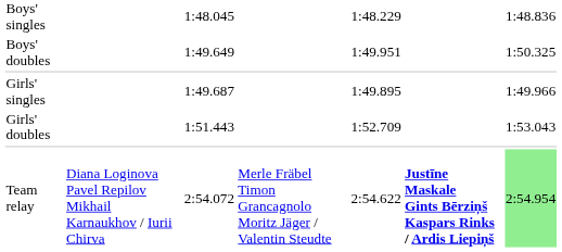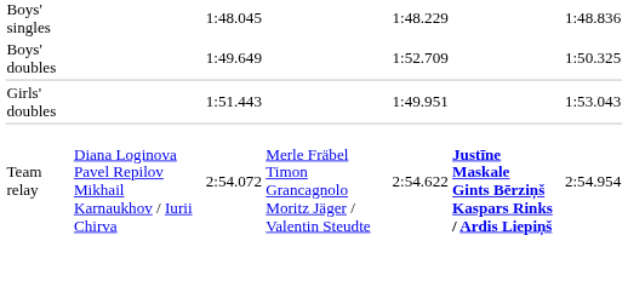 <table>
 <tr>
 <td>Boys' singles<br></td>
 <td></td>
 <td>1:48.045</td>
 <td></td>
 <td>1:48.229</td>
 <td></td>
 <td>1:48.836</td>
 </tr>
 <tr>
 <td>Boys' doubles<br></td>
 <td></td>
 <td>1:49.649</td>
 <td></td>
-<td>1:49.951</td>
+<td>1:52.709</td>
 <td></td>
 <td>1:50.325</td>
 </tr>
 <tr bgcolor=#DDDDDD>
 <td colspan=7></td>
 </tr>
 <tr>
-<td>Girls' singles<br></td>
-<td></td>
-<td>1:49.687</td>
-<td></td>
-<td>1:49.895</td>
-<td></td>
-<td>1:49.966</td>
-</tr>
-<tr>
 <td>Girls' doubles<br></td>
 <td></td>
 <td>1:51.443</td>
 <td></td>
-<td>1:52.709</td>
+<td>1:49.951</td>
 <td></td>
 <td>1:53.043</td>
 </tr>
 <tr bgcolor=#DDDDDD>
 <td colspan=7></td>
 </tr>
 <tr>
 <td>Team relay<br></td>
 <td><br><a href='#'>Diana Loginova</a><br><a href='#'>Pavel Repilov</a><br><a href='#'>Mikhail Karnaukhov</a> / <a href='#'>Iurii Chirva</a></td>
 <td>2:54.072</td>
 <td><br><a href='#'>Merle Fräbel</a><br><a href='#'>Timon Grancagnolo</a><br><a href='#'>Moritz Jäger</a> / <a href='#'>Valentin Steudte</a></td>
 <td>2:54.622</td>
 <td><strong><br><a href='#'>Justīne Maskale</a><br><a href='#'>Gints Bērziņš</a><br><a href='#'>Kaspars Rinks</a> / <a href='#'>Ardis Liepiņš</a></strong></td>
-<td style="background: lightgreen;">2:54.954</td>
+<td>2:54.954</td>
 </tr>
 </table>
